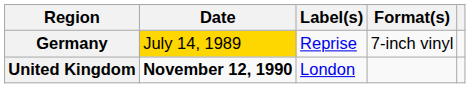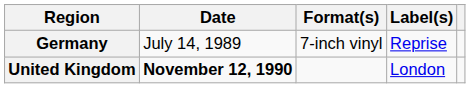 <table class="wikitable plainrowheaders">
 <tr>
 <th scope="col">Region</th>
 <th scope="col">Date</th>
+<th scope="col">Format(s)</th>
 <th scope="col">Label(s)</th>
-<th scope="col">Format(s)</th>
 <th scope="col"></th>
 </tr>
 <tr>
 <th scope="row">Germany</th>
-<td style="background: gold;">July 14, 1989</td>
+<td>July 14, 1989</td>
+<td>7-inch vinyl</td>
 <td><a href='#'>Reprise</a></td>
-<td>7-inch vinyl</td>
 <td></td>
 </tr>
 <tr>
 <th scope="row">United Kingdom</th>
 <td><strong>November 12, 1990</strong></td>
+<td></td>
 <td><a href='#'>London</a></td>
-<td></td>
 <td></td>
 </tr>
 </table>
